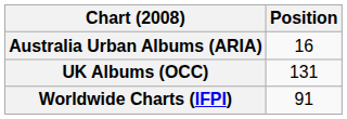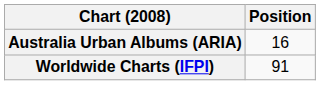 <table class="wikitable plainrowheaders sortable" style="text-align:center">
 <tr>
 <th scope="col">Chart (2008)</th>
 <th scope="col">Position</th>
 </tr>
 <tr>
 <th scope="row">Australia Urban Albums (ARIA)</th>
 <td>16</td>
 </tr>
 <tr>
-<th scope="row">UK Albums (OCC)</th>
-<td>131</td>
-</tr>
-<tr>
 <th scope="row">Worldwide Charts (<a href='#'>IFPI</a>)</th>
 <td>91</td>
 </tr>
 </table>
